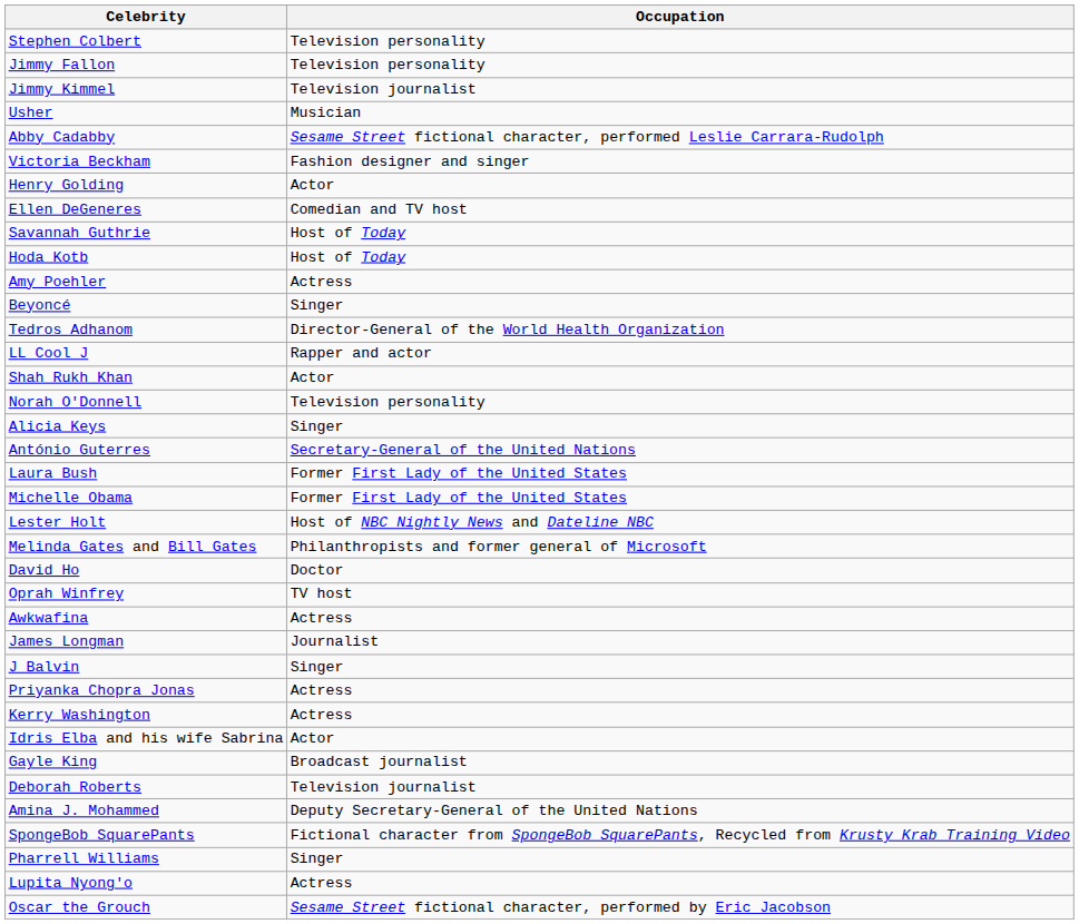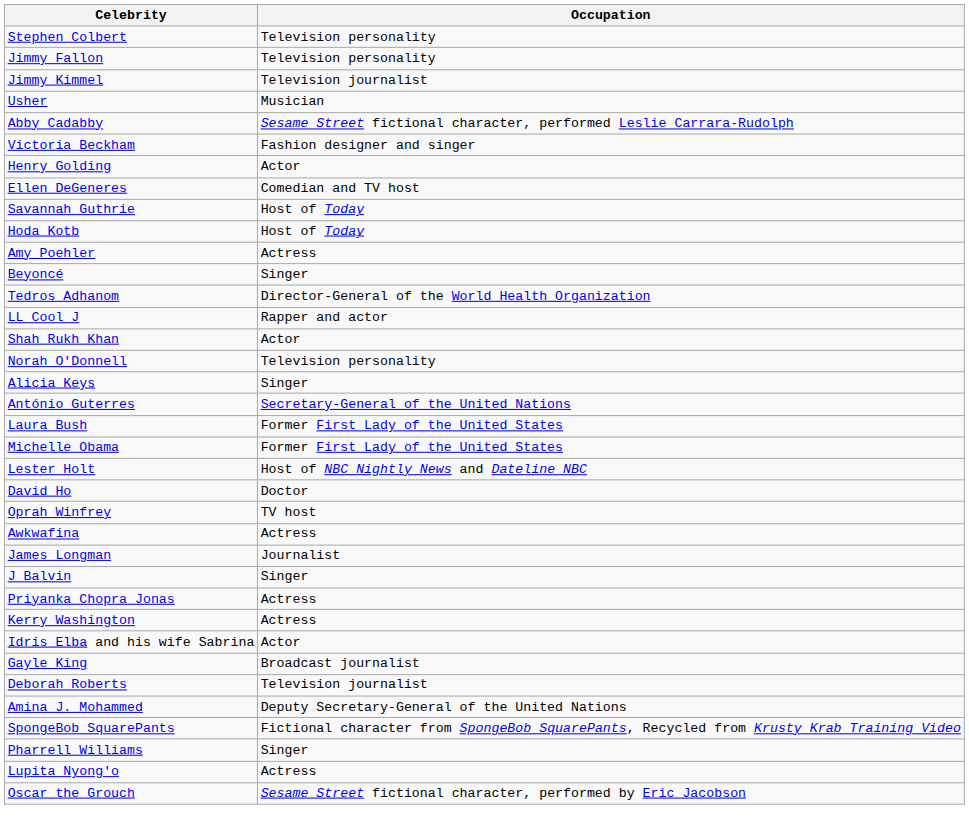 <table class="wikitable sortable">
 <tr>
 <th scope="col">Celebrity</th>
 <th scope="col">Occupation</th>
 </tr>
 <tr>
 <td><a href='#'>Stephen Colbert</a></td>
 <td>Television personality</td>
 </tr>
 <tr>
 <td><a href='#'>Jimmy Fallon</a></td>
 <td>Television personality</td>
 </tr>
 <tr>
 <td><a href='#'>Jimmy Kimmel</a></td>
 <td>Television journalist</td>
 </tr>
 <tr>
 <td><a href='#'>Usher</a></td>
 <td>Musician</td>
 </tr>
 <tr>
 <td><a href='#'>Abby Cadabby</a></td>
 <td><em><a href='#'>Sesame Street</a></em> fictional character, performed <a href='#'>Leslie Carrara-Rudolph</a></td>
 </tr>
 <tr>
 <td><a href='#'>Victoria Beckham</a></td>
 <td>Fashion designer and singer</td>
 </tr>
 <tr>
 <td><a href='#'>Henry Golding</a></td>
 <td>Actor</td>
 </tr>
 <tr>
 <td><a href='#'>Ellen DeGeneres</a></td>
 <td>Comedian and TV host</td>
 </tr>
 <tr>
 <td><a href='#'>Savannah Guthrie</a></td>
 <td>Host of <em><a href='#'>Today</a></em></td>
 </tr>
 <tr>
 <td><a href='#'>Hoda Kotb</a></td>
 <td>Host of <em><a href='#'>Today</a></em></td>
 </tr>
 <tr>
 <td><a href='#'>Amy Poehler</a></td>
 <td>Actress</td>
 </tr>
 <tr>
 <td><a href='#'>Beyoncé</a></td>
 <td>Singer</td>
 </tr>
 <tr>
 <td><a href='#'>Tedros Adhanom</a></td>
 <td>Director-General of the <a href='#'>World Health Organization</a></td>
 </tr>
 <tr>
 <td><a href='#'>LL Cool J</a></td>
 <td>Rapper and actor</td>
 </tr>
 <tr>
 <td><a href='#'>Shah Rukh Khan</a></td>
 <td>Actor</td>
 </tr>
 <tr>
 <td><a href='#'>Norah O'Donnell</a></td>
 <td>Television personality</td>
 </tr>
 <tr>
 <td><a href='#'>Alicia Keys</a></td>
 <td>Singer</td>
 </tr>
 <tr>
 <td><a href='#'>António Guterres</a></td>
 <td><a href='#'>Secretary-General of the United Nations</a></td>
 </tr>
 <tr>
 <td><a href='#'>Laura Bush</a></td>
 <td>Former <a href='#'>First Lady of the United States</a></td>
 </tr>
 <tr>
 <td><a href='#'>Michelle Obama</a></td>
 <td>Former <a href='#'>First Lady of the United States</a></td>
 </tr>
 <tr>
 <td><a href='#'>Lester Holt</a></td>
 <td>Host of <em><a href='#'>NBC Nightly News</a></em> and <em><a href='#'>Dateline NBC</a></em></td>
 </tr>
 <tr>
-<td><a href='#'>Melinda Gates</a> and <a href='#'>Bill Gates</a></td>
-<td>Philanthropists and former general of <a href='#'>Microsoft</a></td>
-</tr>
-<tr>
 <td><a href='#'>David Ho</a></td>
 <td>Doctor</td>
 </tr>
 <tr>
 <td><a href='#'>Oprah Winfrey</a></td>
 <td>TV host</td>
 </tr>
 <tr>
 <td><a href='#'>Awkwafina</a></td>
 <td>Actress</td>
 </tr>
 <tr>
 <td><a href='#'>James Longman</a></td>
 <td>Journalist</td>
 </tr>
 <tr>
 <td><a href='#'>J Balvin</a></td>
 <td>Singer</td>
 </tr>
 <tr>
 <td><a href='#'>Priyanka Chopra Jonas</a></td>
 <td>Actress</td>
 </tr>
 <tr>
 <td><a href='#'>Kerry Washington</a></td>
 <td>Actress</td>
 </tr>
 <tr>
 <td><a href='#'>Idris Elba</a> and his wife Sabrina</td>
 <td>Actor</td>
 </tr>
 <tr>
 <td><a href='#'>Gayle King</a></td>
 <td>Broadcast journalist</td>
 </tr>
 <tr>
 <td><a href='#'>Deborah Roberts</a></td>
 <td>Television journalist</td>
 </tr>
 <tr>
 <td><a href='#'>Amina J. Mohammed</a></td>
 <td>Deputy Secretary-General of the United Nations</td>
 </tr>
 <tr>
 <td><a href='#'>SpongeBob SquarePants</a></td>
 <td>Fictional character from <em><a href='#'>SpongeBob SquarePants</a></em>, Recycled from <em><a href='#'>Krusty Krab Training Video</a></em></td>
 </tr>
 <tr>
 <td><a href='#'>Pharrell Williams</a></td>
 <td>Singer</td>
 </tr>
 <tr>
 <td><a href='#'>Lupita Nyong'o</a></td>
 <td>Actress</td>
 </tr>
 <tr>
 <td><a href='#'>Oscar the Grouch</a></td>
 <td><em><a href='#'>Sesame Street</a></em> fictional character, performed by <a href='#'>Eric Jacobson</a></td>
 </tr>
 </table>
